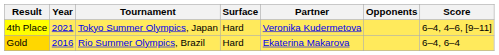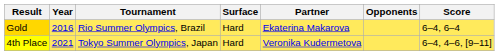 <table class="sortable wikitable">
 <tr>
 <th>Result</th>
 <th>Year</th>
 <th>Tournament</th>
 <th>Surface</th>
 <th>Partner</th>
 <th>Opponents</th>
 <th class=unsortable>Score</th>
 </tr>
 <tr bgcolor=FFEA5C>
+<td bgcolor=gold>Gold</td>
+<td><a href='#'>2016</a></td>
+<td><a href='#'>Rio Summer Olympics</a>, Brazil</td>
+<td>Hard</td>
+<td> <a href='#'>Ekaterina Makarova</a></td>
+<td></td>
+<td>6–4, 6–4</td>
+</tr>
+<tr bgcolor=FFEA5C>
 <td bgcolor=yellow>4th Place</td>
 <td><a href='#'>2021</a></td>
 <td><a href='#'>Tokyo Summer Olympics</a>, Japan</td>
 <td>Hard</td>
 <td> <a href='#'>Veronika Kudermetova</a></td>
 <td></td>
 <td>6–4, 4–6, [9–11]</td>
 </tr>
-<tr bgcolor=FFEA5C>
-<td bgcolor=gold>Gold</td>
-<td><a href='#'>2016</a></td>
-<td><a href='#'>Rio Summer Olympics</a>, Brazil</td>
-<td>Hard</td>
-<td> <a href='#'>Ekaterina Makarova</a></td>
-<td></td>
-<td>6–4, 6–4</td>
-</tr>
 </table>
